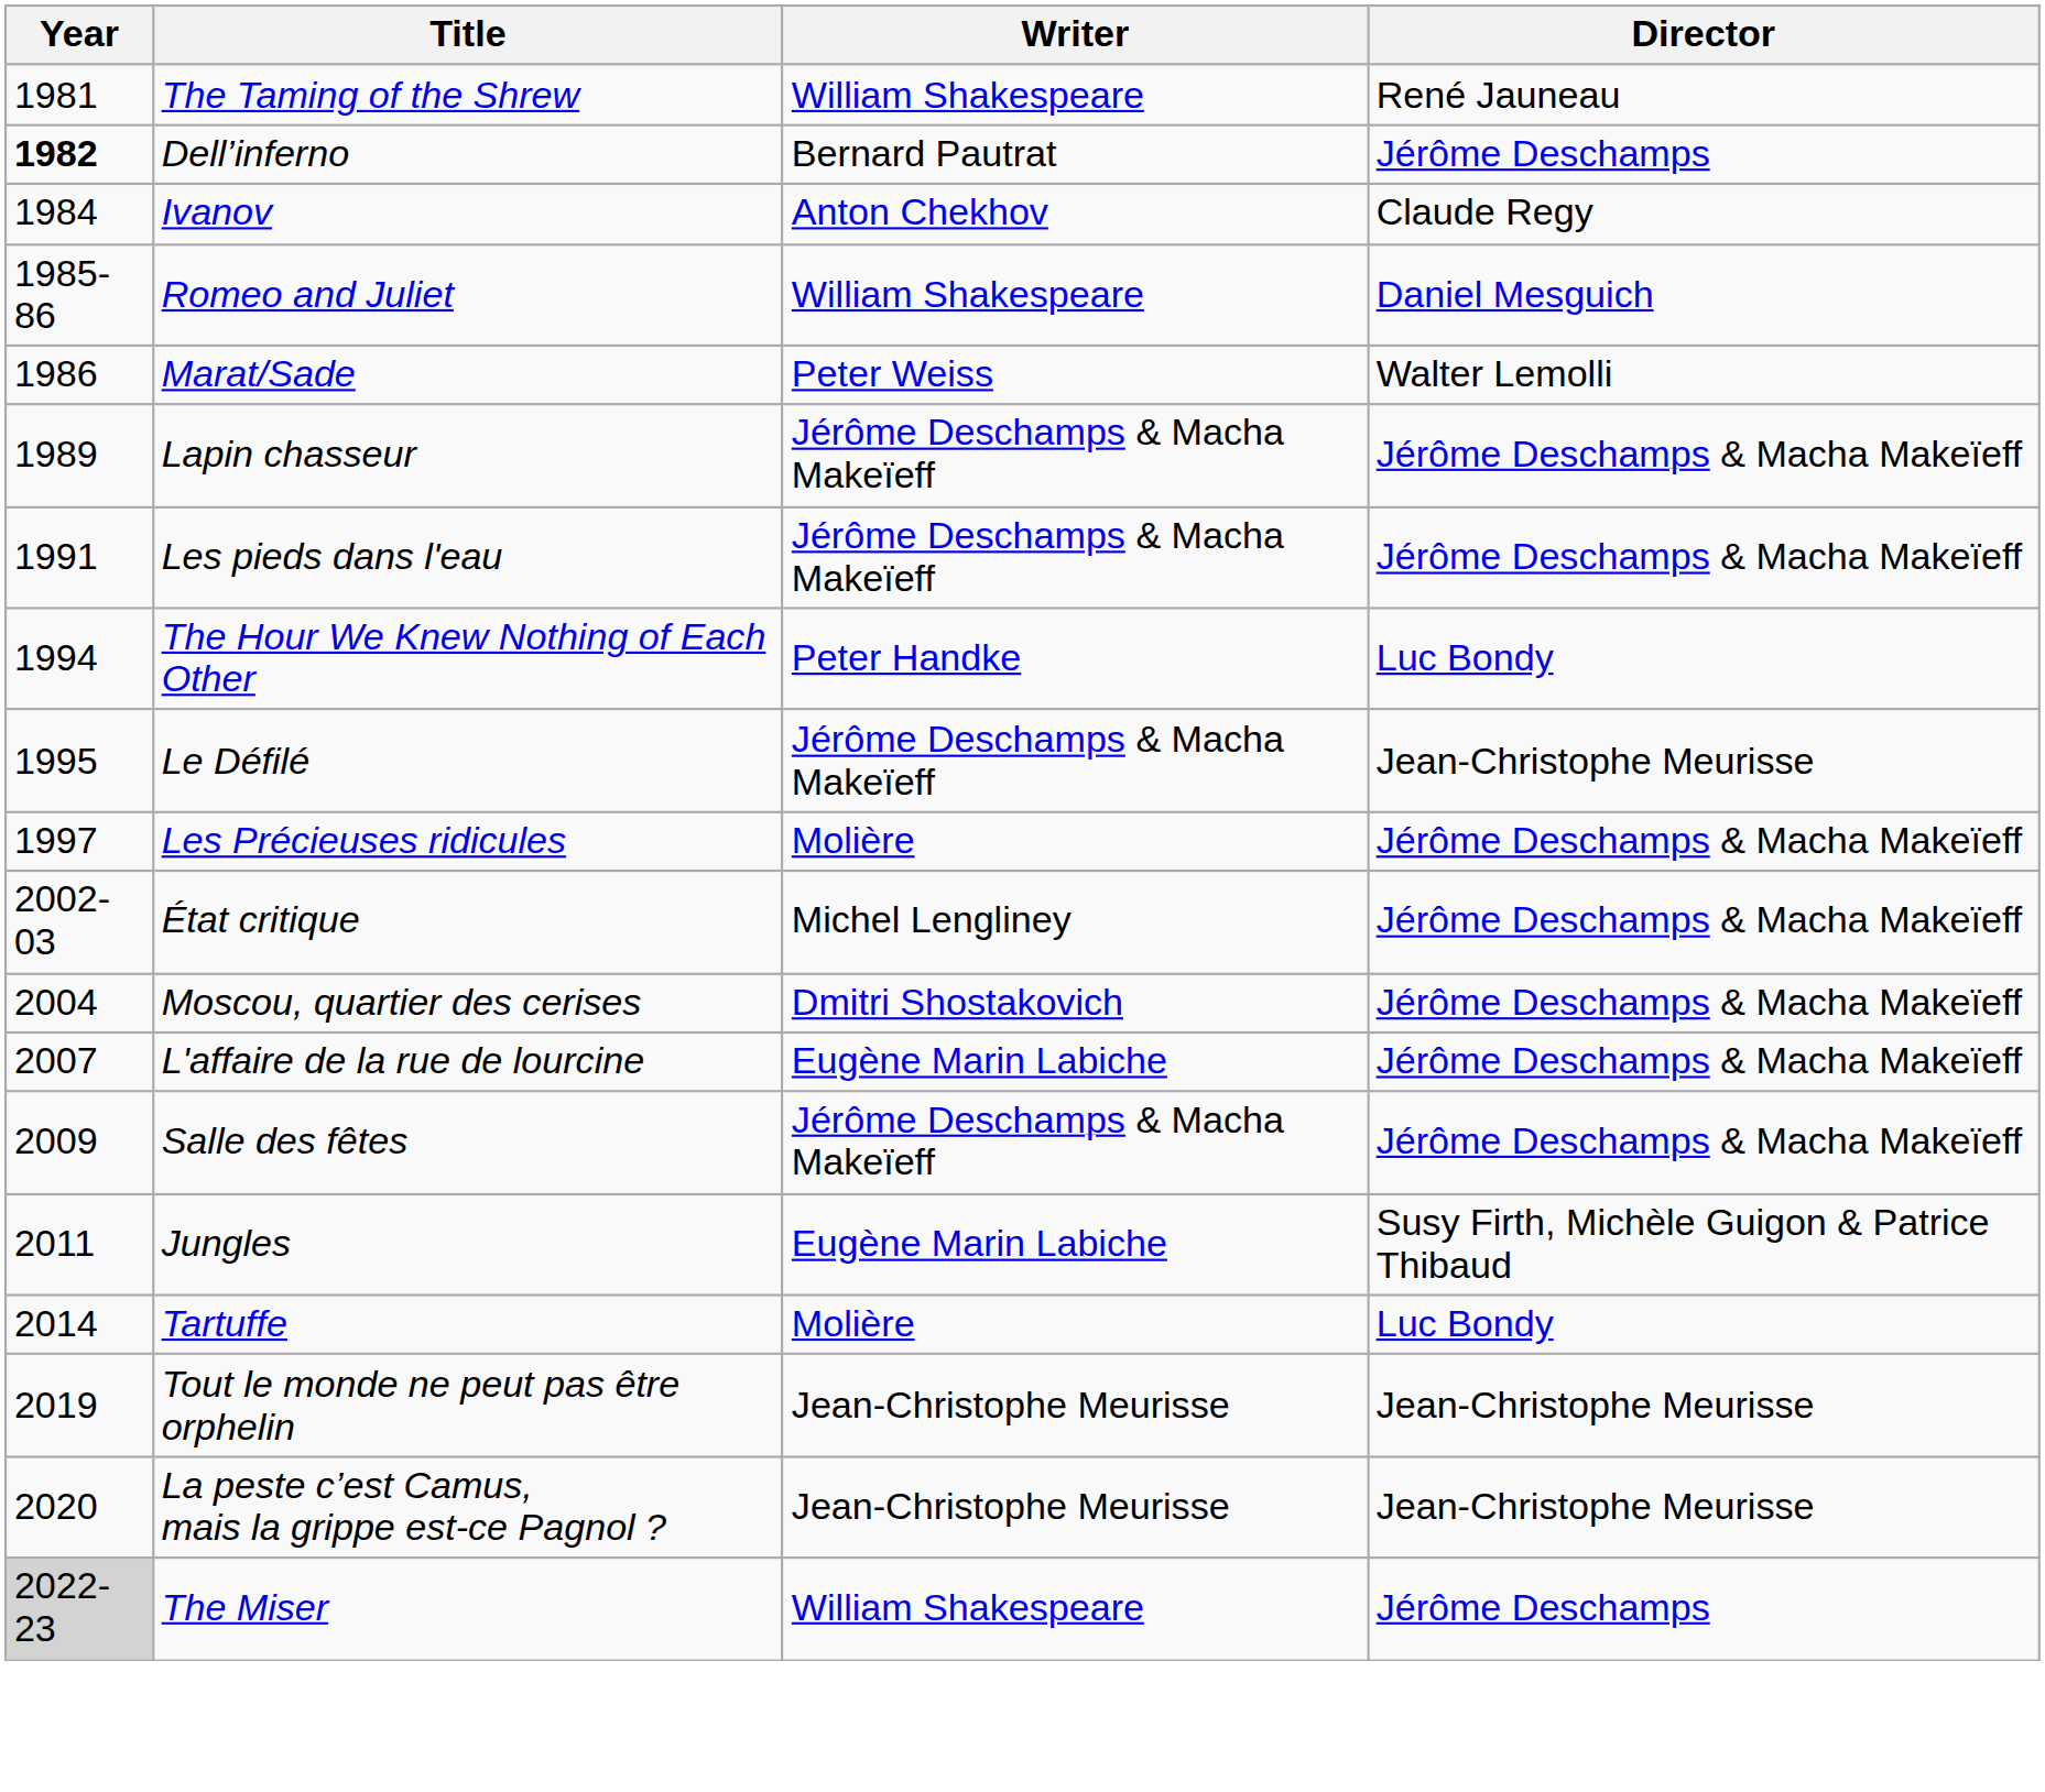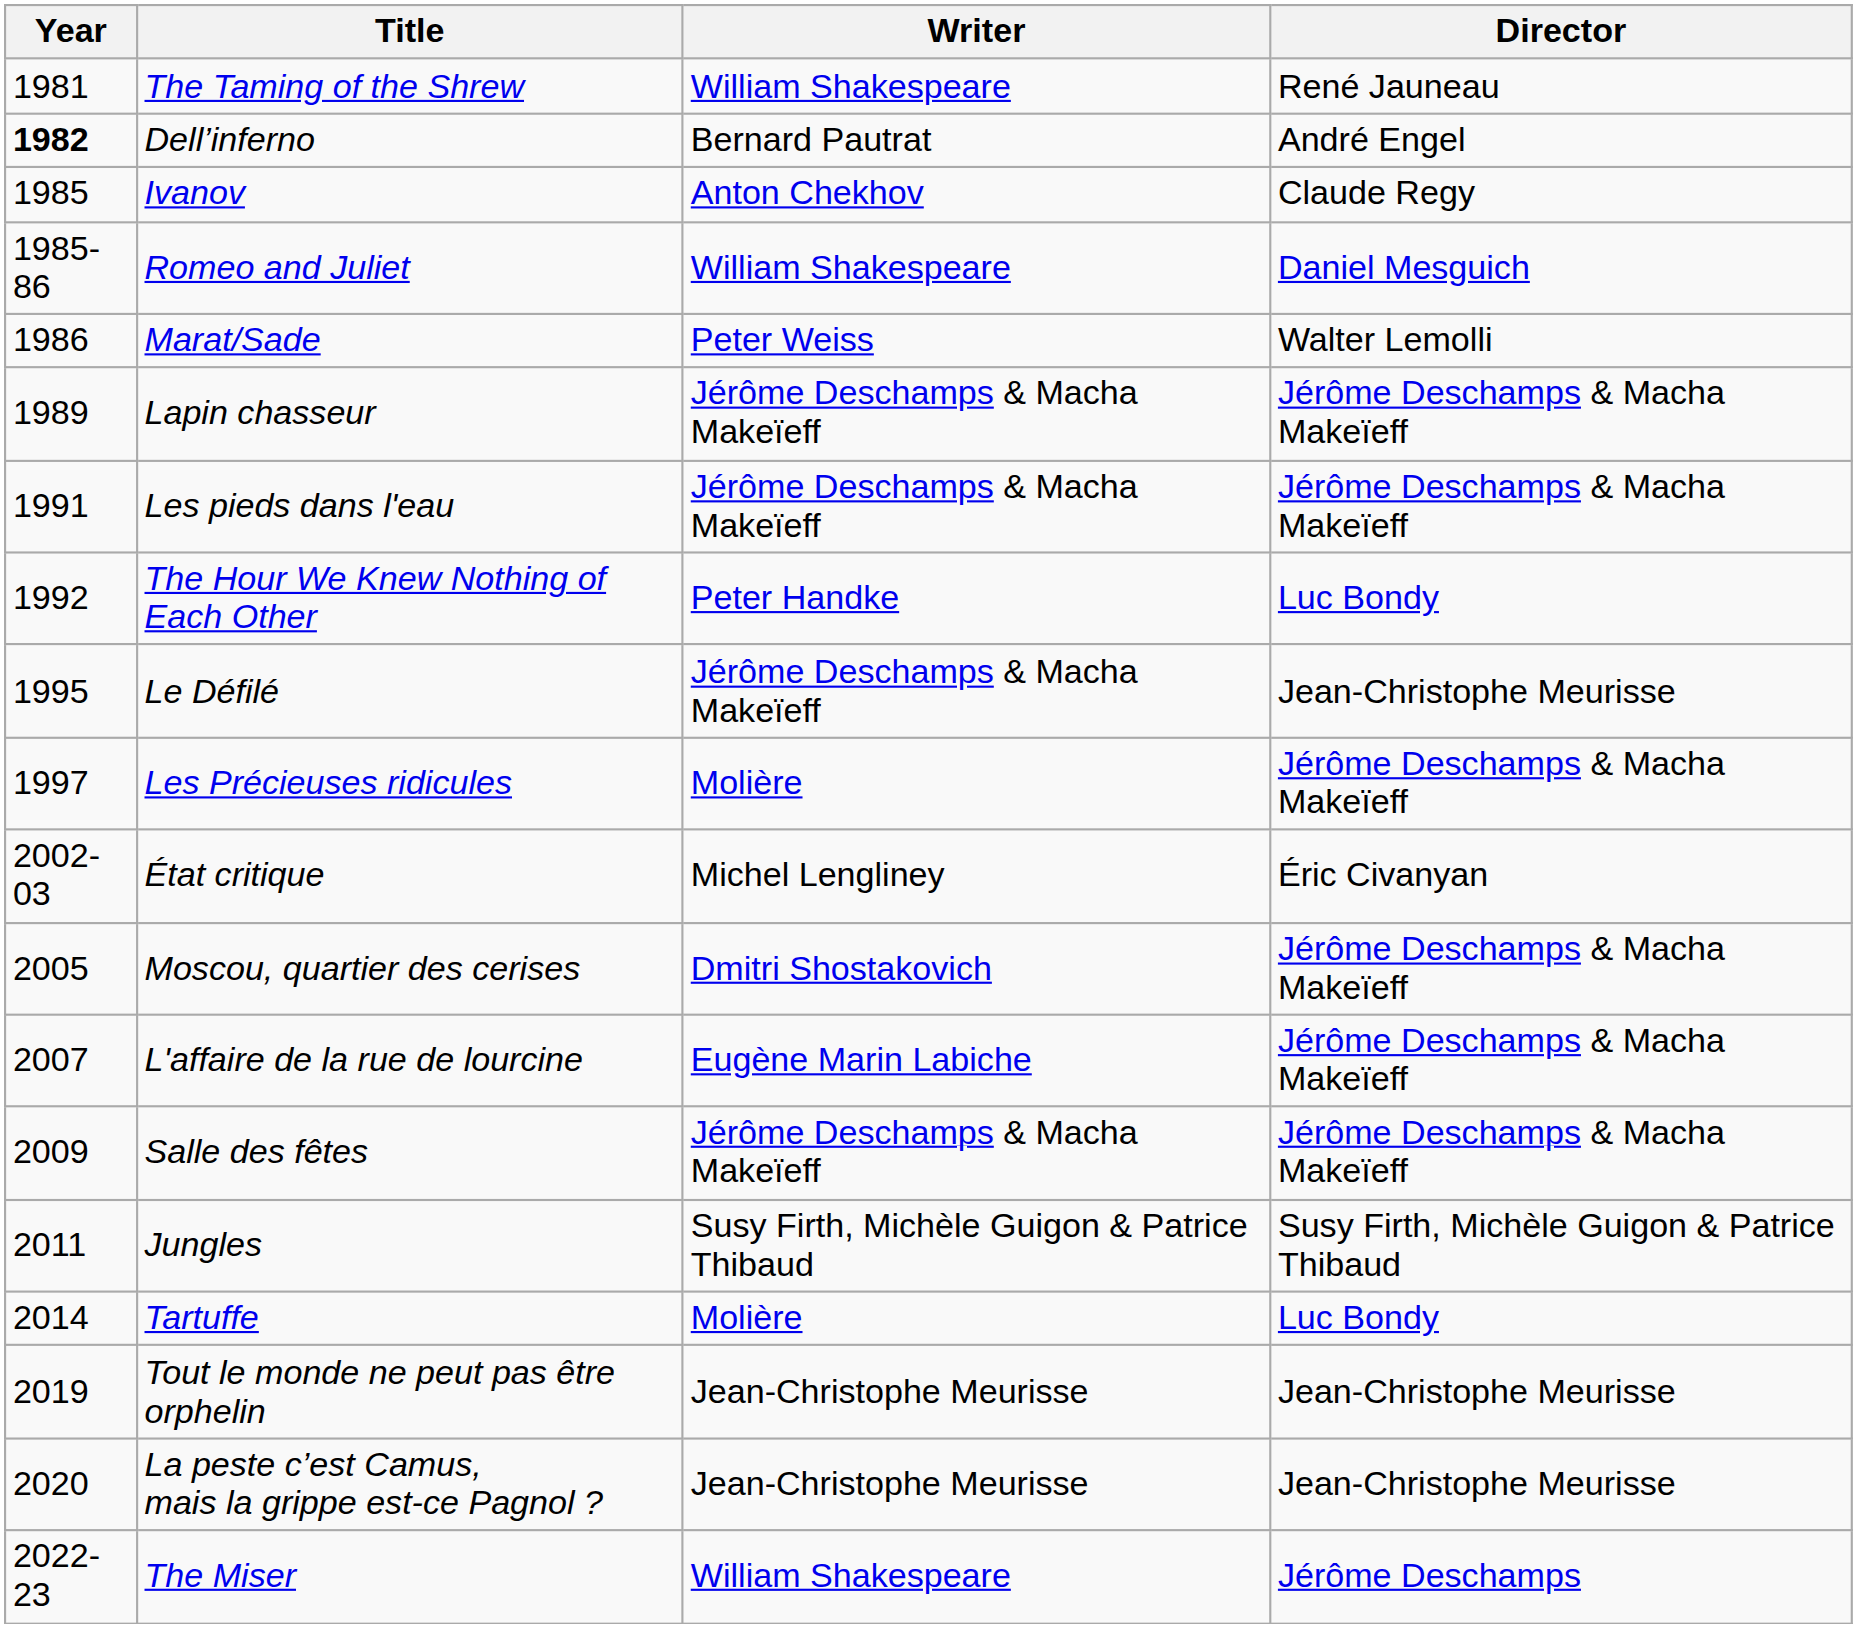 <table class="wikitable sortable">
 <tr>
 <th>Year</th>
 <th>Title</th>
 <th>Writer</th>
 <th>Director</th>
 </tr>
 <tr>
 <td>1981</td>
 <td><em><a href='#'>The Taming of the Shrew</a></em></td>
 <td><a href='#'>William Shakespeare</a></td>
 <td>René Jauneau</td>
 </tr>
 <tr>
 <td><strong>1982</strong></td>
 <td><em>Dell’inferno</em></td>
 <td>Bernard Pautrat</td>
-<td><a href='#'>Jérôme Deschamps</a></td>
+<td>André Engel</td>
 </tr>
 <tr>
-<td>1984</td>
+<td>1985</td>
 <td><em><a href='#'>Ivanov</a></em></td>
 <td><a href='#'>Anton Chekhov</a></td>
 <td>Claude Regy</td>
 </tr>
 <tr>
 <td>1985-86</td>
 <td><em><a href='#'>Romeo and Juliet</a></em></td>
 <td><a href='#'>William Shakespeare</a></td>
 <td><a href='#'>Daniel Mesguich</a></td>
 </tr>
 <tr>
 <td>1986</td>
 <td><em><a href='#'>Marat/Sade</a></em></td>
 <td><a href='#'>Peter Weiss</a></td>
 <td>Walter Lemolli</td>
 </tr>
 <tr>
 <td>1989</td>
 <td><em>Lapin chasseur</em></td>
 <td><a href='#'>Jérôme Deschamps</a> & Macha Makeïeff</td>
 <td><a href='#'>Jérôme Deschamps</a> & Macha Makeïeff</td>
 </tr>
 <tr>
 <td>1991</td>
 <td><em>Les pieds dans l'eau</em></td>
 <td><a href='#'>Jérôme Deschamps</a> & Macha Makeïeff</td>
 <td><a href='#'>Jérôme Deschamps</a> & Macha Makeïeff</td>
 </tr>
 <tr>
-<td>1994</td>
+<td>1992</td>
 <td><em><a href='#'>The Hour We Knew Nothing of Each Other</a></em></td>
 <td><a href='#'>Peter Handke</a></td>
 <td><a href='#'>Luc Bondy</a></td>
 </tr>
 <tr>
 <td>1995</td>
 <td><em>Le Défilé</em></td>
 <td><a href='#'>Jérôme Deschamps</a> & Macha Makeïeff</td>
 <td>Jean-Christophe Meurisse</td>
 </tr>
 <tr>
 <td>1997</td>
 <td><em><a href='#'>Les Précieuses ridicules</a></em></td>
 <td><a href='#'>Molière</a></td>
 <td><a href='#'>Jérôme Deschamps</a> & Macha Makeïeff</td>
 </tr>
 <tr>
 <td>2002-03</td>
 <td><em>État critique</em></td>
 <td>Michel Lengliney</td>
-<td><a href='#'>Jérôme Deschamps</a> & Macha Makeïeff</td>
+<td>Éric Civanyan</td>
 </tr>
 <tr>
-<td>2004</td>
+<td>2005</td>
 <td><em>Moscou, quartier des cerises</em></td>
 <td><a href='#'>Dmitri Shostakovich</a></td>
 <td><a href='#'>Jérôme Deschamps</a> & Macha Makeïeff</td>
 </tr>
 <tr>
 <td>2007</td>
 <td><em>L'affaire de la rue de lourcine</em></td>
 <td><a href='#'>Eugène Marin Labiche</a></td>
 <td><a href='#'>Jérôme Deschamps</a> & Macha Makeïeff</td>
 </tr>
 <tr>
 <td>2009</td>
 <td><em>Salle des fêtes</em></td>
 <td><a href='#'>Jérôme Deschamps</a> & Macha Makeïeff</td>
 <td><a href='#'>Jérôme Deschamps</a> & Macha Makeïeff</td>
 </tr>
 <tr>
 <td>2011</td>
 <td><em>Jungles</em></td>
-<td><a href='#'>Eugène Marin Labiche</a></td>
+<td>Susy Firth, Michèle Guigon & Patrice Thibaud</td>
 <td>Susy Firth, Michèle Guigon & Patrice Thibaud</td>
 </tr>
 <tr>
 <td>2014</td>
 <td><em><a href='#'>Tartuffe</a></em></td>
 <td><a href='#'>Molière</a></td>
 <td><a href='#'>Luc Bondy</a></td>
 </tr>
 <tr>
 <td>2019</td>
 <td><em>Tout le monde ne peut pas être orphelin</em></td>
 <td>Jean-Christophe Meurisse</td>
 <td>Jean-Christophe Meurisse</td>
 </tr>
 <tr>
 <td>2020</td>
 <td><em>La peste c’est Camus, <br>mais la grippe est-ce Pagnol ?</em></td>
 <td>Jean-Christophe Meurisse</td>
 <td>Jean-Christophe Meurisse</td>
 </tr>
 <tr>
-<td style="background: lightgrey;">2022-23</td>
+<td>2022-23</td>
 <td><em><a href='#'>The Miser</a></em></td>
 <td><a href='#'>William Shakespeare</a></td>
 <td><a href='#'>Jérôme Deschamps</a></td>
 </tr>
 <tr>
 </tr>
 </table>
